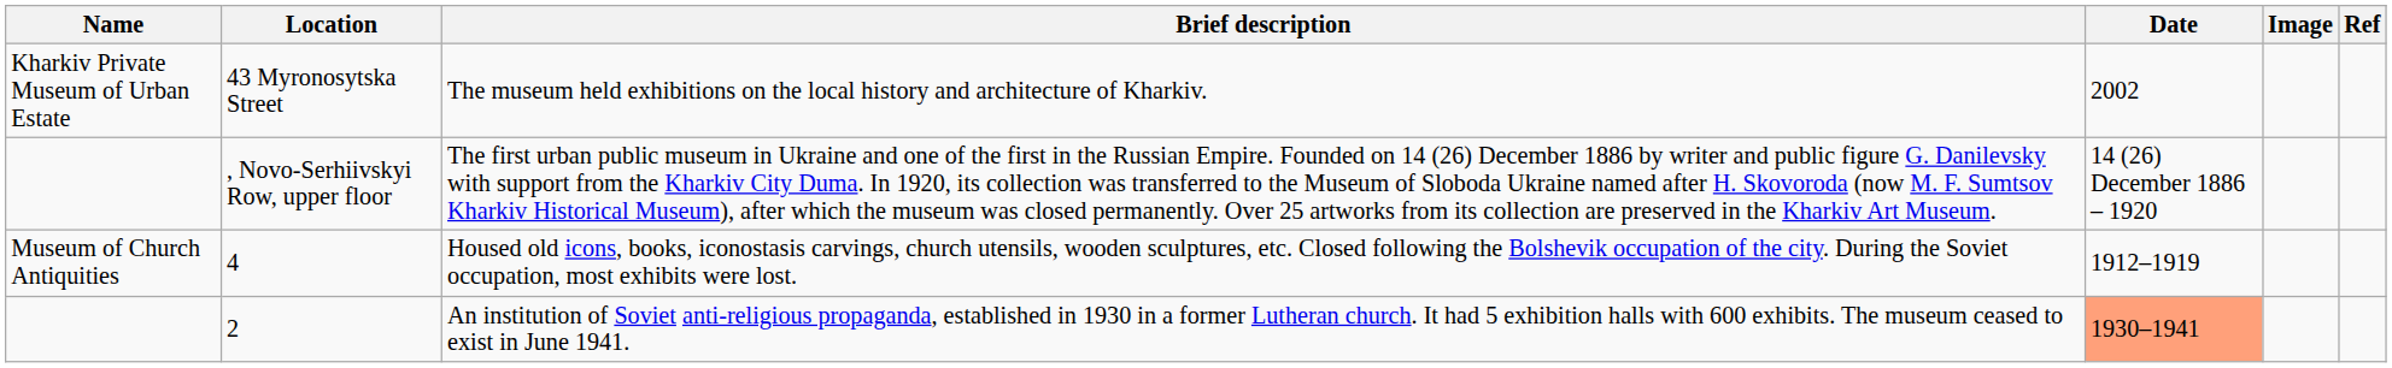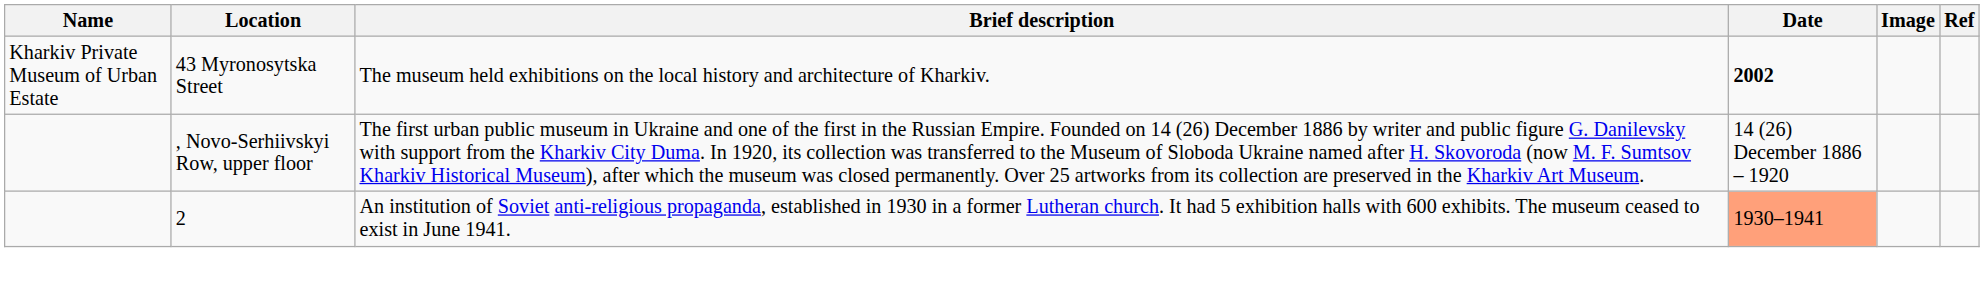 <table class="wikitable">
 <tr>
 <th>Name</th>
 <th>Location</th>
 <th>Brief description</th>
 <th>Date</th>
 <th>Image</th>
 <th>Ref</th>
 </tr>
 <tr>
 <td>Kharkiv Private Museum of Urban Estate</td>
 <td>43 Myronosytska Street</td>
 <td>The museum held exhibitions on the local history and architecture of Kharkiv.</td>
-<td>2002</td>
+<td><strong>2002</strong></td>
 <td></td>
 <td></td>
 </tr>
 <tr>
 <td></td>
 <td>, Novo-Serhiivskyi Row, upper floor</td>
 <td>The first urban public museum in Ukraine and one of the first in the Russian Empire. Founded on 14 (26) December 1886 by writer and public figure <a href='#'>G. Danilevsky</a> with support from the <a href='#'>Kharkiv City Duma</a>. In 1920, its collection was transferred to the Museum of Sloboda Ukraine named after <a href='#'>H. Skovoroda</a> (now <a href='#'>M. F. Sumtsov Kharkiv Historical Museum</a>), after which the museum was closed permanently. Over 25 artworks from its collection are preserved in the <a href='#'>Kharkiv Art Museum</a>.</td>
 <td>14 (26) December 1886 – 1920</td>
 <td></td>
 <td></td>
 </tr>
 <tr>
-<td>Museum of Church Antiquities</td>
-<td>4 </td>
-<td>Housed old <a href='#'>icons</a>, books, iconostasis carvings, church utensils, wooden sculptures, etc. Closed following the <a href='#'>Bolshevik occupation of the city</a>. During the Soviet occupation, most exhibits were lost.</td>
-<td>1912–1919</td>
-<td></td>
-<td></td>
-</tr>
-<tr>
 <td></td>
 <td>2 </td>
 <td>An institution of <a href='#'>Soviet</a> <a href='#'>anti-religious propaganda</a>, established in 1930 in a former <a href='#'>Lutheran church</a>. It had 5 exhibition halls with 600 exhibits. The museum ceased to exist in June 1941.</td>
 <td style="background: lightsalmon;">1930–1941</td>
 <td></td>
 <td></td>
 </tr>
 </table>
